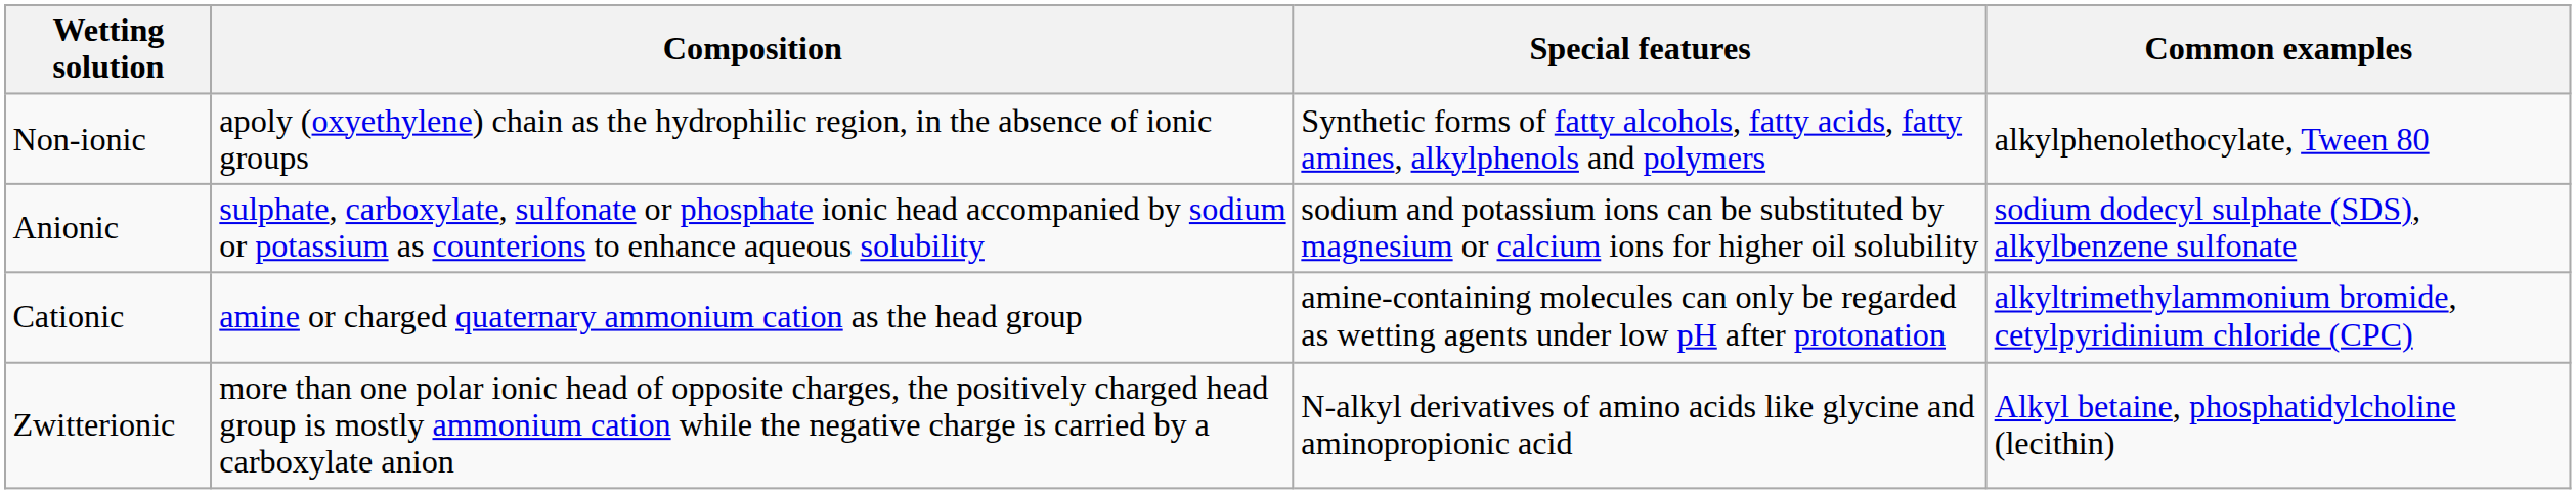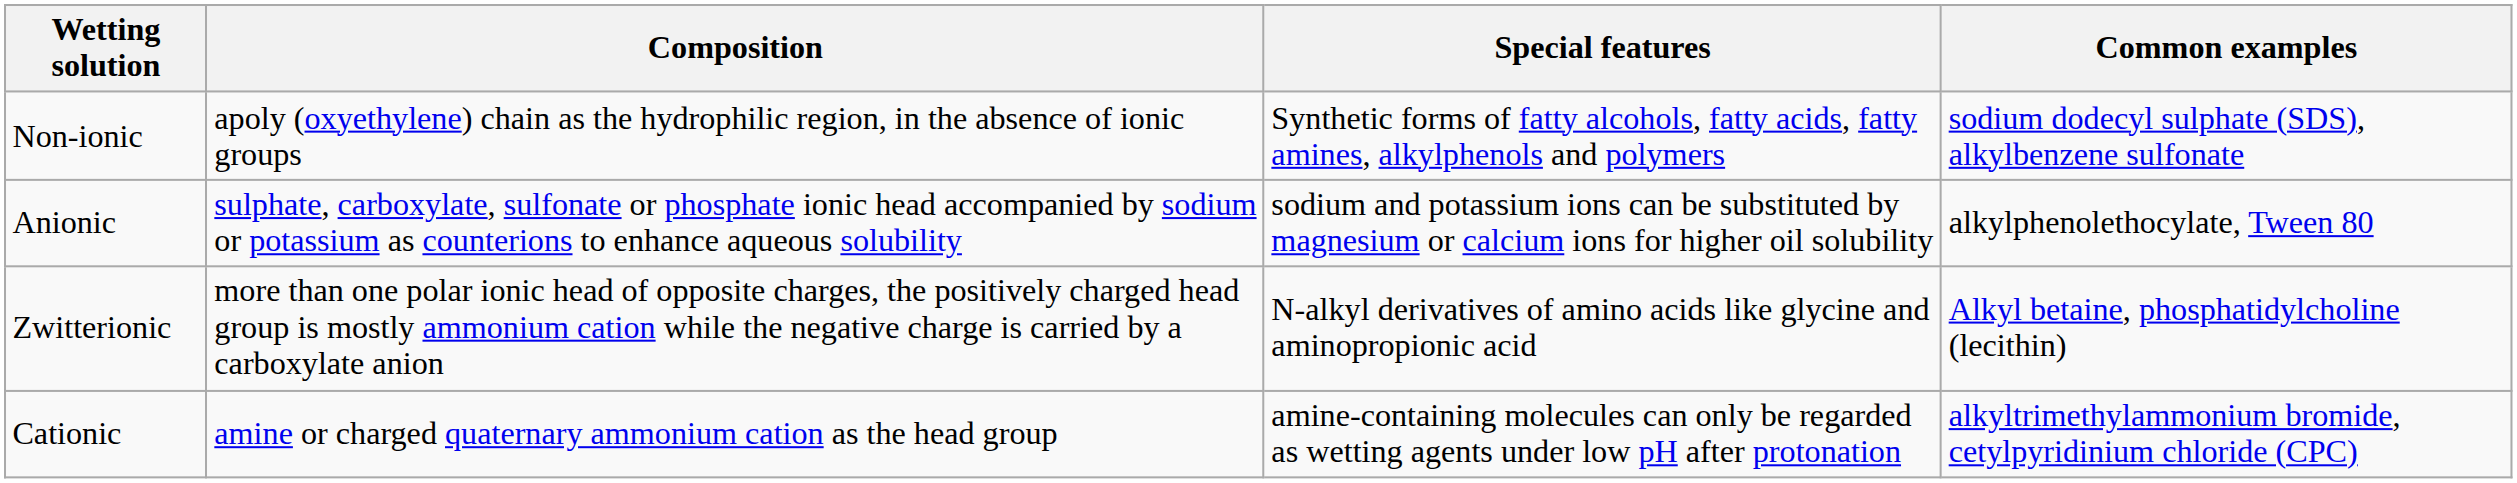 <table class="wikitable">
 <tr>
 <th>Wetting solution</th>
 <th>Composition</th>
 <th>Special features</th>
 <th>Common examples</th>
 </tr>
 <tr>
 <td>Non-ionic</td>
 <td>apoly (<a href='#'>oxyethylene</a>) chain as the hydrophilic region, in the absence of ionic groups</td>
 <td>Synthetic forms of <a href='#'>fatty alcohols</a>, <a href='#'>fatty acids</a>, <a href='#'>fatty amines</a>, <a href='#'>alkylphenols</a> and <a href='#'>polymers</a></td>
-<td>alkylphenolethocylate, <a href='#'>Tween 80</a></td>
+<td><a href='#'>sodium dodecyl sulphate (SDS)</a>, <a href='#'>alkylbenzene sulfonate</a></td>
 </tr>
 <tr>
 <td>Anionic</td>
 <td><a href='#'>sulphate</a>, <a href='#'>carboxylate</a>, <a href='#'>sulfonate</a> or <a href='#'>phosphate</a> ionic head accompanied by <a href='#'>sodium</a> or <a href='#'>potassium</a> as <a href='#'>counterions</a> to enhance aqueous <a href='#'>solubility</a></td>
 <td>sodium and potassium ions can be substituted by <a href='#'>magnesium</a> or <a href='#'>calcium</a> ions for higher oil solubility</td>
-<td><a href='#'>sodium dodecyl sulphate (SDS)</a>, <a href='#'>alkylbenzene sulfonate</a></td>
+<td>alkylphenolethocylate, <a href='#'>Tween 80</a></td>
+</tr>
+<tr>
+<td>Zwitterionic</td>
+<td>more than one polar ionic head of opposite charges, the positively charged head group is mostly <a href='#'>ammonium cation</a> while the negative charge is carried by a carboxylate anion</td>
+<td>N-alkyl derivatives of amino acids like glycine and aminopropionic acid</td>
+<td><a href='#'>Alkyl betaine</a>, <a href='#'>phosphatidylcholine</a> (lecithin) </td>
 </tr>
 <tr>
 <td>Cationic</td>
 <td><a href='#'>amine</a> or charged <a href='#'>quaternary ammonium cation</a> as the head group</td>
 <td>amine-containing molecules can only be regarded as wetting agents under low <a href='#'>pH</a> after <a href='#'>protonation</a></td>
 <td><a href='#'>alkyltrimethylammonium bromide</a>, <a href='#'>cetylpyridinium chloride (CPC)</a></td>
 </tr>
-<tr>
-<td>Zwitterionic</td>
-<td>more than one polar ionic head of opposite charges, the positively charged head group is mostly <a href='#'>ammonium cation</a> while the negative charge is carried by a carboxylate anion</td>
-<td>N-alkyl derivatives of amino acids like glycine and aminopropionic acid</td>
-<td><a href='#'>Alkyl betaine</a>, <a href='#'>phosphatidylcholine</a> (lecithin) </td>
-</tr>
 </table>
